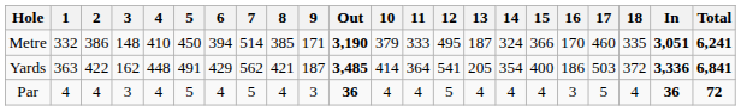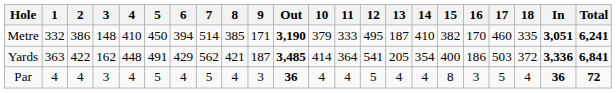 <table class="wikitable" style="text-align:center">
 <tr>
 <th align="left">Hole</th>
 <th>1</th>
 <th>2</th>
 <th>3</th>
 <th>4</th>
 <th>5</th>
 <th>6</th>
 <th>7</th>
 <th>8</th>
 <th>9</th>
 <th>Out</th>
 <th>10</th>
 <th>11</th>
 <th>12</th>
 <th>13</th>
 <th>14</th>
 <th>15</th>
 <th>16</th>
 <th>17</th>
 <th>18</th>
 <th>In</th>
 <th>Total</th>
 </tr>
 <tr>
 <td align="center">Metre</td>
 <td>332</td>
 <td>386</td>
 <td>148</td>
 <td>410</td>
 <td>450</td>
 <td>394</td>
 <td>514</td>
 <td>385</td>
 <td>171</td>
 <td><strong>3,190</strong></td>
 <td>379</td>
 <td>333</td>
 <td>495</td>
 <td>187</td>
-<td>324</td>
-<td>366</td>
+<td>410</td>
+<td>382</td>
 <td>170</td>
 <td>460</td>
 <td>335</td>
 <td><strong>3,051</strong></td>
 <td><strong>6,241</strong></td>
 </tr>
 <tr>
 <td align="center">Yards</td>
 <td>363</td>
 <td>422</td>
 <td>162</td>
 <td>448</td>
 <td>491</td>
 <td>429</td>
 <td>562</td>
 <td>421</td>
 <td>187</td>
 <td><strong>3,485</strong></td>
 <td>414</td>
 <td>364</td>
 <td>541</td>
 <td>205</td>
 <td>354</td>
 <td>400</td>
 <td>186</td>
 <td>503</td>
 <td>372</td>
 <td><strong>3,336</strong></td>
 <td><strong>6,841</strong></td>
 </tr>
 <tr>
 <td align="center">Par</td>
 <td>4</td>
 <td>4</td>
 <td>3</td>
 <td>4</td>
 <td>5</td>
 <td>4</td>
 <td>5</td>
 <td>4</td>
 <td>3</td>
 <td><strong>36</strong></td>
 <td>4</td>
 <td>4</td>
 <td>5</td>
 <td>4</td>
 <td>4</td>
-<td>4</td>
+<td>8</td>
 <td>3</td>
 <td>5</td>
 <td>4</td>
 <td><strong>36</strong></td>
 <td><strong>72</strong></td>
 </tr>
 </table>
